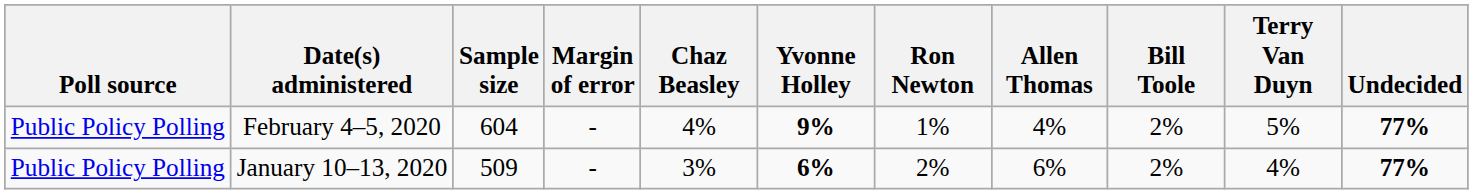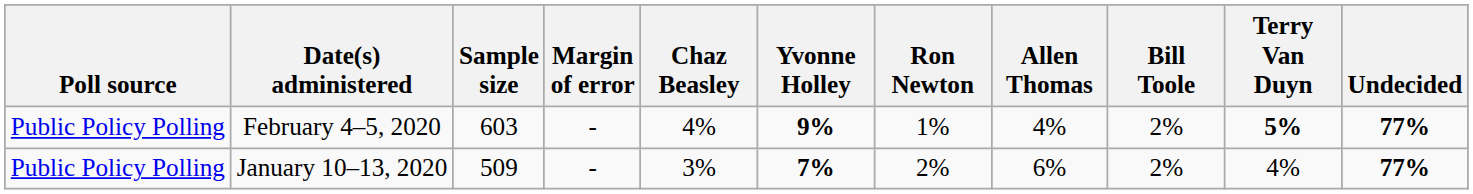 <table class="wikitable" style="font-size:90%;text-align:center;">
 <tr valign=bottom>
 <th>Poll source</th>
 <th>Date(s)<br>administered</th>
 <th>Sample<br>size</th>
 <th>Margin<br>of error</th>
 <th style="width:60px;">Chaz<br>Beasley</th>
 <th style="width:60px;">Yvonne<br>Holley</th>
 <th style="width:60px;">Ron<br>Newton</th>
 <th style="width:60px;">Allen<br>Thomas</th>
 <th style="width:60px;">Bill<br>Toole</th>
 <th style="width:60px;">Terry<br>Van Duyn</th>
 <th>Undecided</th>
 </tr>
 <tr>
 <td style="text-align:left;"><a href='#'>Public Policy Polling</a></td>
 <td>February 4–5, 2020</td>
-<td>604</td>
+<td>603</td>
 <td>-</td>
 <td>4%</td>
 <td><strong>9%</strong></td>
 <td>1%</td>
 <td>4%</td>
 <td>2%</td>
-<td>5%</td>
+<td><strong>5%</strong></td>
 <td><strong>77%</strong></td>
 </tr>
 <tr>
 <td style="text-align:left;"><a href='#'>Public Policy Polling</a></td>
 <td>January 10–13, 2020</td>
 <td>509</td>
 <td>-</td>
 <td>3%</td>
-<td><strong>6%</strong></td>
+<td><strong>7%</strong></td>
 <td>2%</td>
 <td>6%</td>
 <td>2%</td>
 <td>4%</td>
 <td><strong>77%</strong></td>
 </tr>
 </table>
